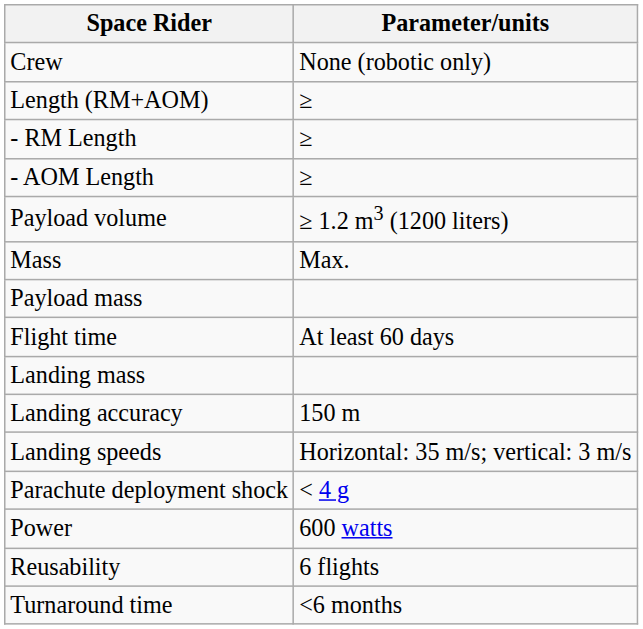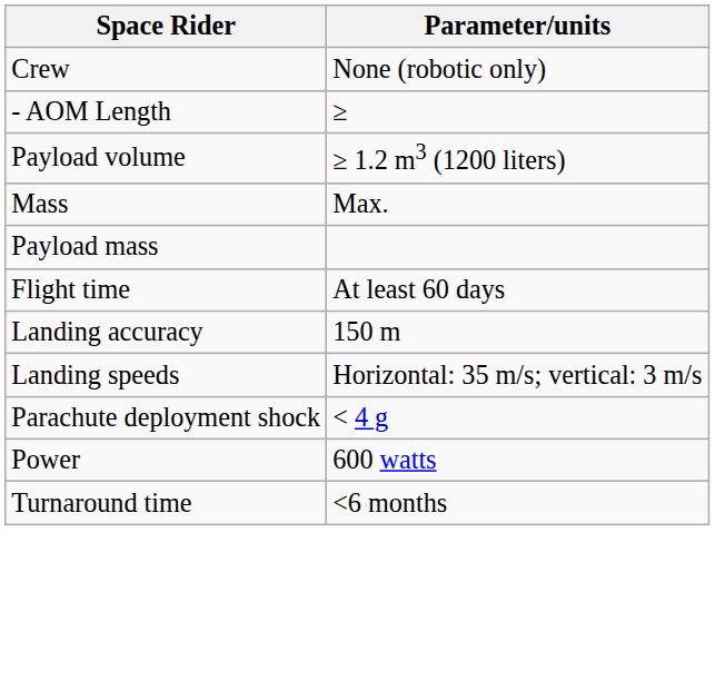 <table class="wikitable">
 <tr>
 <th>Space Rider</th>
 <th>Parameter/units</th>
 </tr>
 <tr>
 <td>Crew</td>
 <td>None (robotic only)</td>
-</tr>
-<tr>
-<td>Length (RM+AOM)</td>
-<td>≥ </td>
-</tr>
-<tr>
-<td>- RM Length</td>
-<td>≥ </td>
 </tr>
 <tr>
 <td>- AOM Length</td>
 <td>≥ </td>
 </tr>
 <tr>
 <td>Payload volume</td>
 <td>≥ 1.2 m<sup>3</sup> (1200 liters)</td>
 </tr>
 <tr>
 <td>Mass</td>
 <td>Max. </td>
 </tr>
 <tr>
 <td>Payload mass</td>
 <td></td>
 </tr>
 <tr>
 <td>Flight time</td>
 <td>At least 60 days</td>
 </tr>
 <tr>
-<td>Landing mass</td>
-<td></td>
-</tr>
-<tr>
 <td>Landing accuracy</td>
 <td>150 m</td>
 </tr>
 <tr>
 <td>Landing speeds</td>
 <td>Horizontal: 35 m/s; vertical: 3 m/s</td>
 </tr>
 <tr>
 <td>Parachute deployment shock</td>
 <td>< <a href='#'>4 g</a></td>
 </tr>
 <tr>
 <td>Power</td>
 <td>600 <a href='#'>watts</a></td>
 </tr>
 <tr>
-<td>Reusability</td>
-<td>6 flights</td>
-</tr>
-<tr>
 <td>Turnaround time</td>
 <td><6 months</td>
 </tr>
 </table>
